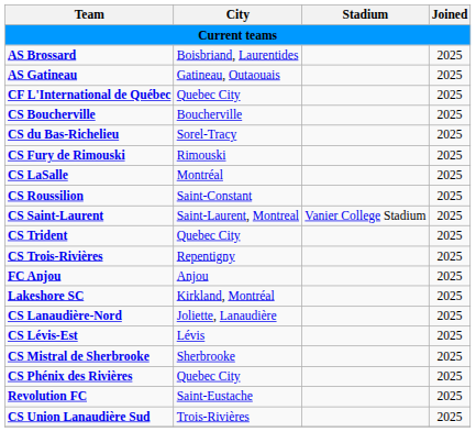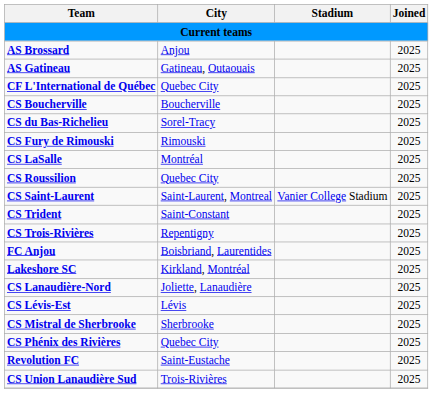 <table class="wikitable" style="text-align:left">
 <tr>
 <th style="background:">Team</th>
 <th style="background:">City</th>
 <th style="background:">Stadium</th>
 <th style="background:">Joined</th>
 </tr>
 <tr>
 <th style="background:#0099FF" colspan="6"><span><strong>Current teams</strong></span></th>
 </tr>
 <tr>
 <td><strong><a href='#'>AS Brossard</a></strong></td>
-<td><a href='#'>Boisbriand</a>, <a href='#'>Laurentides</a></td>
+<td><a href='#'>Anjou</a></td>
 <td></td>
 <td align="center">2025</td>
 </tr>
 <tr>
 <td><strong><a href='#'>AS Gatineau</a></strong></td>
 <td><a href='#'>Gatineau</a>, <a href='#'>Outaouais</a></td>
 <td></td>
 <td align="center">2025</td>
 </tr>
 <tr>
 <td><strong><a href='#'>CF L'International de Québec</a></strong></td>
 <td><a href='#'>Quebec City</a></td>
 <td></td>
 <td align="center">2025</td>
 </tr>
 <tr>
 <td><strong><a href='#'>CS Boucherville</a></strong></td>
 <td><a href='#'>Boucherville</a></td>
 <td></td>
 <td align="center">2025</td>
 </tr>
 <tr>
 <td><strong><a href='#'>CS du Bas-Richelieu</a></strong></td>
 <td><a href='#'>Sorel-Tracy</a></td>
 <td></td>
 <td align="center">2025</td>
 </tr>
 <tr>
 <td><strong><a href='#'>CS Fury de Rimouski</a></strong></td>
 <td><a href='#'>Rimouski</a></td>
 <td></td>
 <td align="center">2025</td>
 </tr>
 <tr>
 <td><strong><a href='#'>CS LaSalle</a></strong></td>
 <td><a href='#'>Montréal</a></td>
 <td></td>
 <td align="center">2025</td>
 </tr>
 <tr>
 <td><strong><a href='#'>CS Roussilion</a></strong></td>
-<td><a href='#'>Saint-Constant</a></td>
+<td><a href='#'>Quebec City</a></td>
 <td></td>
 <td align="center">2025</td>
 </tr>
 <tr>
 <td><strong><a href='#'>CS Saint-Laurent</a></strong></td>
 <td><a href='#'>Saint-Laurent</a>,  <a href='#'>Montreal</a></td>
 <td><a href='#'>Vanier College</a> Stadium</td>
 <td align="center">2025</td>
 </tr>
 <tr>
 <td><strong><a href='#'>CS Trident</a></strong></td>
-<td><a href='#'>Quebec City</a></td>
+<td><a href='#'>Saint-Constant</a></td>
 <td></td>
 <td align="center">2025</td>
 </tr>
 <tr>
 <td><strong><a href='#'>CS Trois-Rivières</a></strong></td>
 <td><a href='#'>Repentigny</a></td>
 <td></td>
 <td align="center">2025</td>
 </tr>
 <tr>
 <td><strong><a href='#'>FC Anjou</a></strong></td>
-<td><a href='#'>Anjou</a></td>
+<td><a href='#'>Boisbriand</a>, <a href='#'>Laurentides</a></td>
 <td></td>
 <td align="center">2025</td>
 </tr>
 <tr>
 <td><strong><a href='#'>Lakeshore SC</a></strong></td>
 <td><a href='#'>Kirkland</a>, <a href='#'>Montréal</a></td>
 <td></td>
 <td align="center">2025</td>
 </tr>
 <tr>
 <td><strong><a href='#'>CS Lanaudière-Nord</a></strong></td>
 <td><a href='#'>Joliette</a>, <a href='#'>Lanaudière</a></td>
 <td></td>
 <td align="center">2025</td>
 </tr>
 <tr>
 <td><strong><a href='#'>CS Lévis-Est</a></strong></td>
 <td><a href='#'>Lévis</a></td>
 <td></td>
 <td align="center">2025</td>
 </tr>
 <tr>
 <td><strong><a href='#'>CS Mistral de Sherbrooke</a></strong></td>
 <td><a href='#'>Sherbrooke</a></td>
 <td></td>
 <td align="center">2025</td>
 </tr>
 <tr>
 <td><strong><a href='#'>CS Phénix des Rivières</a></strong></td>
 <td><a href='#'>Quebec City</a></td>
 <td></td>
 <td align="center">2025</td>
 </tr>
 <tr>
 <td><strong><a href='#'>Revolution FC</a></strong></td>
 <td><a href='#'>Saint-Eustache</a></td>
 <td></td>
 <td align="center">2025</td>
 </tr>
 <tr>
 <td><strong><a href='#'>CS Union Lanaudière Sud</a></strong></td>
 <td><a href='#'>Trois-Rivières</a></td>
 <td></td>
 <td align="center">2025</td>
 </tr>
 <tr>
 </tr>
 </table>
